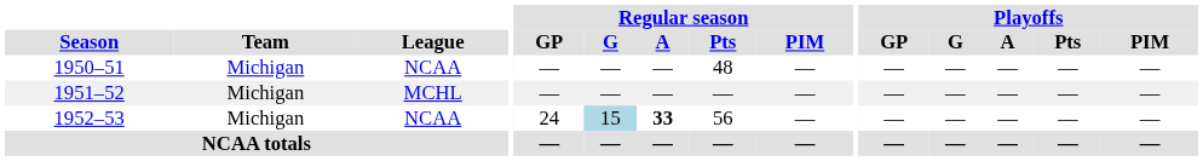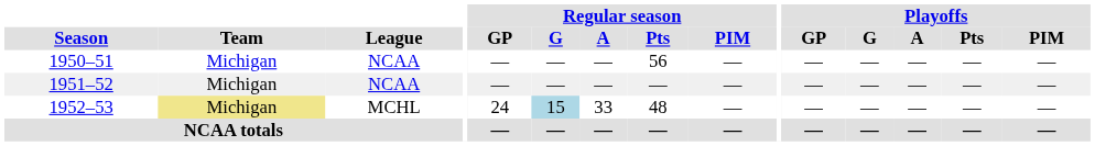 <table border="0" cellpadding="1" cellspacing="0" style="text-align:center; width:75%">
 <tr bgcolor="#e0e0e0">
 <th colspan="3" bgcolor="#ffffff"></th>
 <th rowspan="99" bgcolor="#ffffff"></th>
 <th colspan="5"><a href='#'>Regular season</a></th>
 <th rowspan="99" bgcolor="#ffffff"></th>
 <th colspan="5"><a href='#'>Playoffs</a></th>
 </tr>
 <tr bgcolor="#e0e0e0">
 <th><a href='#'>Season</a></th>
 <th>Team</th>
 <th>League</th>
 <th>GP</th>
 <th><a href='#'>G</a></th>
 <th><a href='#'>A</a></th>
 <th><a href='#'>Pts</a></th>
 <th><a href='#'>PIM</a></th>
 <th>GP</th>
 <th>G</th>
 <th>A</th>
 <th>Pts</th>
 <th>PIM</th>
 </tr>
 <tr ALIGN="center">
 <td><a href='#'>1950–51</a></td>
 <td><a href='#'>Michigan</a></td>
 <td><a href='#'>NCAA</a></td>
 <td>—</td>
 <td>—</td>
 <td>—</td>
-<td>48</td>
+<td>56</td>
 <td>—</td>
 <td>—</td>
 <td>—</td>
 <td>—</td>
 <td>—</td>
 <td>—</td>
 </tr>
 <tr ALIGN="center" bgcolor="#f0f0f0">
 <td><a href='#'>1951–52</a></td>
 <td>Michigan</td>
-<td><a href='#'>MCHL</a></td>
+<td><a href='#'>NCAA</a></td>
 <td>—</td>
 <td>—</td>
 <td>—</td>
 <td>—</td>
 <td>—</td>
 <td>—</td>
 <td>—</td>
 <td>—</td>
 <td>—</td>
 <td>—</td>
 </tr>
 <tr ALIGN="center">
 <td><a href='#'>1952–53</a></td>
-<td>Michigan</td>
-<td><a href='#'>NCAA</a></td>
+<td style="background: khaki;">Michigan</td>
+<td>MCHL</td>
 <td>24</td>
 <td style="background: lightblue;">15</td>
-<td><strong>33</strong></td>
-<td>56</td>
+<td>33</td>
+<td>48</td>
 <td>—</td>
 <td>—</td>
 <td>—</td>
 <td>—</td>
 <td>—</td>
 <td>—</td>
 </tr>
 <tr bgcolor="#e0e0e0">
 <th colspan="3">NCAA totals</th>
 <th>—</th>
 <th>—</th>
 <th>—</th>
 <th>—</th>
 <th>—</th>
 <th>—</th>
 <th>—</th>
 <th>—</th>
 <th>—</th>
 <th>—</th>
 </tr>
 </table>
